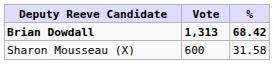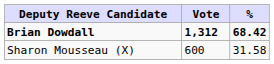 <table class="wikitable">
 <tr>
 <th style="background:#ddf; width:200px;">Deputy Reeve Candidate</th>
 <th style="background:#ddf; width:50px;">Vote</th>
 <th style="background:#ddf; width:30px;">%</th>
 </tr>
 <tr>
 <td><strong>Brian Dowdall</strong></td>
-<td><strong>1,313</strong></td>
+<td><strong>1,312</strong></td>
 <td><strong>68.42</strong></td>
 </tr>
 <tr>
 <td>Sharon Mousseau (X)</td>
 <td>600</td>
 <td>31.58</td>
 </tr>
 </table>
